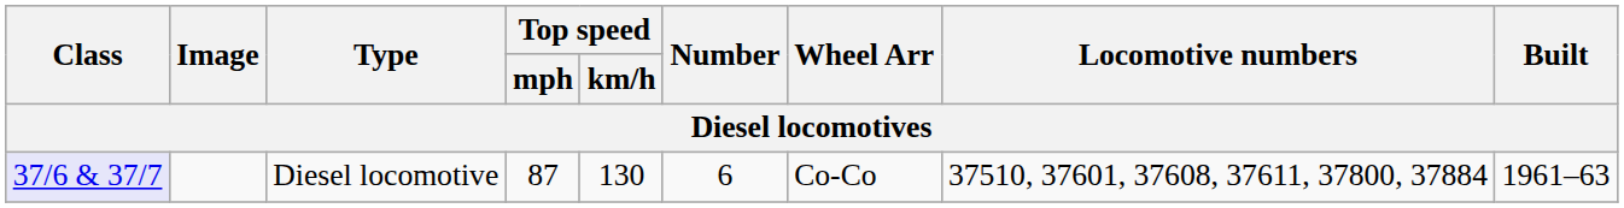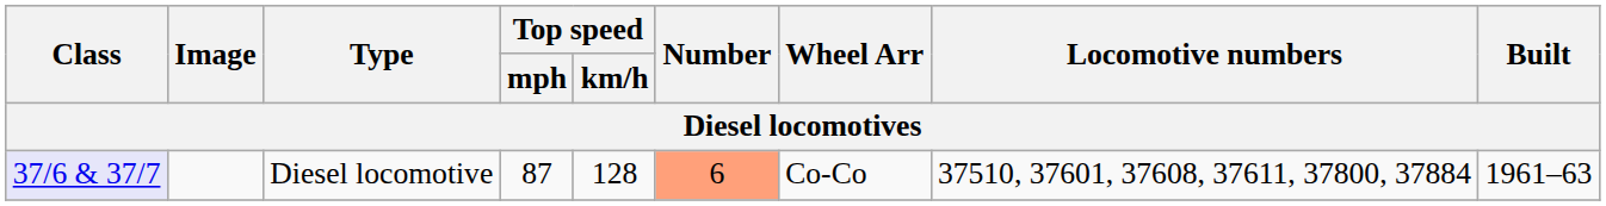 <table class="wikitable">
 <tr>
 <th rowspan="2" align=center>Class</th>
 <th rowspan="2" align=center>Image</th>
 <th rowspan="2">Type</th>
 <th colspan="2">Top speed</th>
 <th rowspan="2" align=center>Number</th>
 <th rowspan="2">Wheel Arr</th>
 <th rowspan="2" align="center">Locomotive numbers</th>
 <th rowspan="2" align=center>Built</th>
 </tr>
 <tr style="background:#f9f9f9;">
 <th>mph</th>
 <th>km/h</th>
 </tr>
 <tr>
 <th colspan="9">Diesel locomotives</th>
 </tr>
 <tr>
 <td style="background: lavender;"><a href='#'>37/6 & 37/7</a></td>
 <td align="center"></td>
 <td>Diesel locomotive</td>
 <td align="center">87</td>
-<td align="center">130</td>
-<td align="center">6</td>
+<td align="center">128</td>
+<td align="center" style="background: lightsalmon;">6</td>
 <td>Co-Co</td>
 <td>37510, 37601, 37608, 37611, 37800, 37884</td>
 <td align="center">1961–63</td>
 </tr>
 </table>
